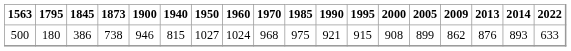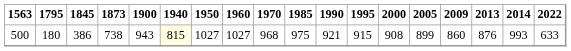 <table align="center" rules="all" cellspacing="0" cellpadding="4" style="border: 1px solid #999; border-right: 2px solid #999; border-bottom:2px solid #999">
 <tr>
 <th>1563</th>
 <th>1795</th>
 <th>1845</th>
 <th>1873</th>
 <th>1900</th>
 <th>1940</th>
 <th>1950</th>
 <th>1960</th>
 <th>1970</th>
 <th>1985</th>
 <th>1990</th>
 <th>1995</th>
 <th>2000</th>
 <th>2005</th>
 <th>2009</th>
 <th>2013</th>
 <th>2014</th>
 <th>2022</th>
 </tr>
 <tr>
 <td align=center>500</td>
 <td align=center>180</td>
 <td align=center>386</td>
 <td align=center>738</td>
-<td align=center>946</td>
-<td align=center>815</td>
+<td align=center>943</td>
+<td align=center style="background: lightyellow;">815</td>
 <td align=center>1027</td>
-<td align=center>1024</td>
+<td align=center>1027</td>
 <td align=center>968</td>
 <td align=center>975</td>
 <td align=center>921</td>
 <td align=center>915</td>
 <td align=center>908</td>
 <td align=center>899</td>
-<td align=center>862</td>
+<td align=center>860</td>
 <td align=center>876</td>
-<td align=center>893</td>
+<td align=center>993</td>
 <td align=center>633</td>
 </tr>
 </table>
